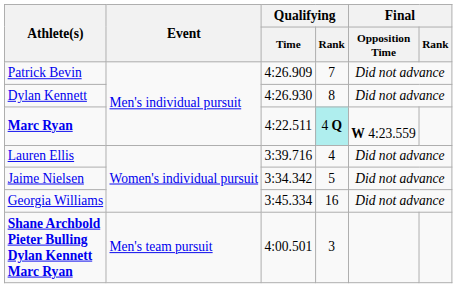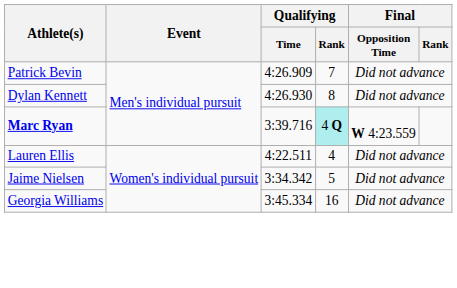 <table class=wikitable style="text-align:center;font-size:90%">
 <tr>
 <th rowspan="2">Athlete(s)</th>
 <th rowspan="2">Event</th>
 <th colspan="2">Qualifying</th>
 <th colspan="2">Final</th>
 </tr>
 <tr>
 <th style="line-height:1em"><small>Time</small></th>
 <th style="line-height:1em"><small>Rank</small></th>
 <th style="line-height:1em"><small>Opposition<br>Time</small></th>
 <th style="line-height:1em"><small>Rank</small></th>
 </tr>
 <tr>
 <td align=left><a href='#'>Patrick Bevin</a></td>
 <td rowspan=3 align=left><a href='#'>Men's individual pursuit</a></td>
 <td>4:26.909</td>
 <td>7</td>
 <td colspan=2><em>Did not advance</em></td>
 </tr>
 <tr>
 <td align=left><a href='#'>Dylan Kennett</a></td>
 <td>4:26.930</td>
 <td>8</td>
 <td colspan=2><em>Did not advance</em></td>
 </tr>
 <tr>
 <td align=left><strong><a href='#'>Marc Ryan</a></strong></td>
-<td>4:22.511</td>
+<td>3:39.716</td>
 <td style="background: paleturquoise;">4 <strong>Q</strong></td>
 <td><br><strong>W</strong> 4:23.559</td>
 <td></td>
 </tr>
 <tr>
 <td align=left><a href='#'>Lauren Ellis</a></td>
 <td rowspan=3 align=left><a href='#'>Women's individual pursuit</a></td>
-<td>3:39.716</td>
+<td>4:22.511</td>
 <td>4</td>
 <td colspan=2><em>Did not advance</em></td>
 </tr>
 <tr>
 <td align=left><a href='#'>Jaime Nielsen</a></td>
 <td>3:34.342</td>
 <td>5</td>
 <td colspan=2><em>Did not advance</em></td>
 </tr>
 <tr>
 <td align=left><a href='#'>Georgia Williams</a></td>
 <td>3:45.334</td>
 <td>16</td>
 <td colspan=2><em>Did not advance</em></td>
 </tr>
-<tr>
-<td align=left><strong><a href='#'>Shane Archbold</a><br><a href='#'>Pieter Bulling</a><br><a href='#'>Dylan Kennett</a><br><a href='#'>Marc Ryan</a></strong></td>
-<td align=left><a href='#'>Men's team pursuit</a></td>
-<td>4:00.501</td>
-<td>3</td>
-<td><br> </td>
-<td></td>
-</tr>
 </table>
